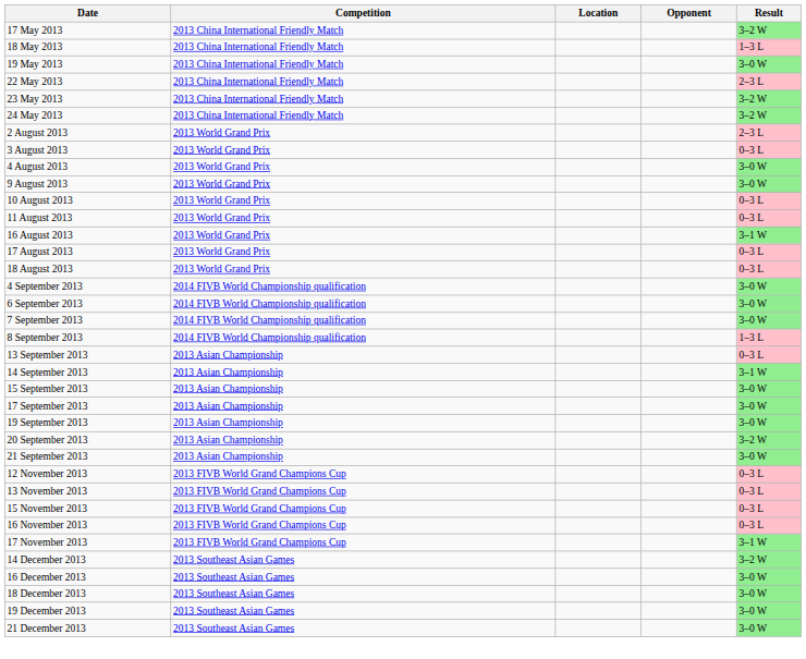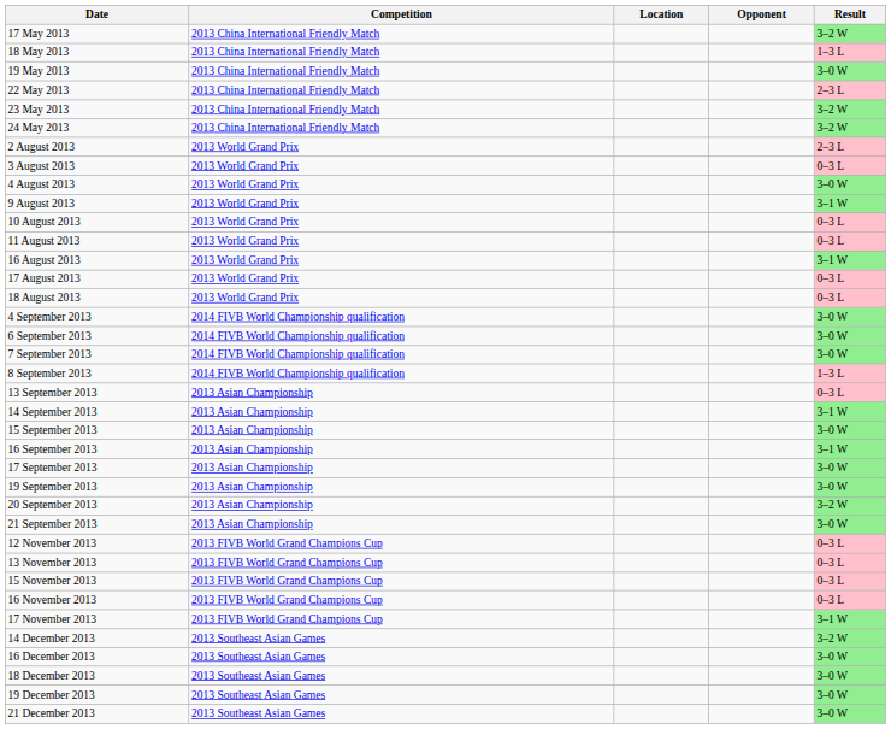 <table class="wikitable" style="font-size:90%; width:70%;">
 <tr>
 <th>Date</th>
 <th>Competition</th>
 <th>Location</th>
 <th>Opponent</th>
 <th>Result</th>
 </tr>
 <tr>
 <td>17 May 2013</td>
 <td><a href='#'>2013 China International Friendly Match</a></td>
 <td></td>
 <td></td>
 <td bgcolor="lightgreen">3–2 W</td>
 </tr>
 <tr>
 <td>18 May 2013</td>
 <td><a href='#'>2013 China International Friendly Match</a></td>
 <td></td>
 <td></td>
 <td bgcolor="pink">1–3 L</td>
 </tr>
 <tr>
 <td>19 May 2013</td>
 <td><a href='#'>2013 China International Friendly Match</a></td>
 <td></td>
 <td></td>
 <td bgcolor="lightgreen">3–0 W</td>
 </tr>
 <tr>
 <td>22 May 2013</td>
 <td><a href='#'>2013 China International Friendly Match</a></td>
 <td></td>
 <td></td>
 <td bgcolor="pink">2–3 L</td>
 </tr>
 <tr>
 <td>23 May 2013</td>
 <td><a href='#'>2013 China International Friendly Match</a></td>
 <td></td>
 <td></td>
 <td bgcolor="lightgreen">3–2 W</td>
 </tr>
 <tr>
 <td>24 May 2013</td>
 <td><a href='#'>2013 China International Friendly Match</a></td>
 <td></td>
 <td></td>
 <td bgcolor="lightgreen">3–2 W</td>
 </tr>
 <tr>
 <td>2 August 2013</td>
 <td><a href='#'>2013 World Grand Prix</a></td>
 <td></td>
 <td></td>
 <td bgcolor="pink">2–3 L</td>
 </tr>
 <tr>
 <td>3 August 2013</td>
 <td><a href='#'>2013 World Grand Prix</a></td>
 <td></td>
 <td></td>
 <td bgcolor="pink">0–3 L</td>
 </tr>
 <tr>
 <td>4 August 2013</td>
 <td><a href='#'>2013 World Grand Prix</a></td>
 <td></td>
 <td></td>
 <td bgcolor="lightgreen">3–0 W</td>
 </tr>
 <tr>
 <td>9 August 2013</td>
 <td><a href='#'>2013 World Grand Prix</a></td>
 <td></td>
 <td></td>
-<td bgcolor="lightgreen">3–0 W</td>
+<td bgcolor="lightgreen">3–1 W</td>
 </tr>
 <tr>
 <td>10 August 2013</td>
 <td><a href='#'>2013 World Grand Prix</a></td>
 <td></td>
 <td></td>
 <td bgcolor="pink">0–3 L</td>
 </tr>
 <tr>
 <td>11 August 2013</td>
 <td><a href='#'>2013 World Grand Prix</a></td>
 <td></td>
 <td></td>
 <td bgcolor="pink">0–3 L</td>
 </tr>
 <tr>
 <td>16 August 2013</td>
 <td><a href='#'>2013 World Grand Prix</a></td>
 <td></td>
 <td></td>
 <td bgcolor="lightgreen">3–1 W</td>
 </tr>
 <tr>
 <td>17 August 2013</td>
 <td><a href='#'>2013 World Grand Prix</a></td>
 <td></td>
 <td></td>
 <td bgcolor="pink">0–3 L</td>
 </tr>
 <tr>
 <td>18 August 2013</td>
 <td><a href='#'>2013 World Grand Prix</a></td>
 <td></td>
 <td></td>
 <td bgcolor="pink">0–3 L</td>
 </tr>
 <tr>
 <td>4 September 2013</td>
 <td><a href='#'>2014 FIVB World Championship qualification</a></td>
 <td></td>
 <td></td>
 <td bgcolor="lightgreen">3–0 W</td>
 </tr>
 <tr>
 <td>6 September 2013</td>
 <td><a href='#'>2014 FIVB World Championship qualification</a></td>
 <td></td>
 <td></td>
 <td bgcolor="lightgreen">3–0 W</td>
 </tr>
 <tr>
 <td>7 September 2013</td>
 <td><a href='#'>2014 FIVB World Championship qualification</a></td>
 <td></td>
 <td></td>
 <td bgcolor="lightgreen">3–0 W</td>
 </tr>
 <tr>
 <td>8 September 2013</td>
 <td><a href='#'>2014 FIVB World Championship qualification</a></td>
 <td></td>
 <td></td>
 <td bgcolor="pink">1–3 L</td>
 </tr>
 <tr>
 <td>13 September 2013</td>
 <td><a href='#'>2013 Asian Championship</a></td>
 <td></td>
 <td></td>
 <td bgcolor="pink">0–3 L</td>
 </tr>
 <tr>
 <td>14 September 2013</td>
 <td><a href='#'>2013 Asian Championship</a></td>
 <td></td>
 <td></td>
 <td bgcolor="lightgreen">3–1 W</td>
 </tr>
 <tr>
 <td>15 September 2013</td>
 <td><a href='#'>2013 Asian Championship</a></td>
 <td></td>
 <td></td>
 <td bgcolor="lightgreen">3–0 W</td>
+</tr>
+<tr>
+<td>16 September 2013</td>
+<td><a href='#'>2013 Asian Championship</a></td>
+<td></td>
+<td></td>
+<td bgcolor="lightgreen">3–1 W</td>
 </tr>
 <tr>
 <td>17 September 2013</td>
 <td><a href='#'>2013 Asian Championship</a></td>
 <td></td>
 <td></td>
 <td bgcolor="lightgreen">3–0 W</td>
 </tr>
 <tr>
 <td>19 September 2013</td>
 <td><a href='#'>2013 Asian Championship</a></td>
 <td></td>
 <td></td>
 <td bgcolor="lightgreen">3–0 W</td>
 </tr>
 <tr>
 <td>20 September 2013</td>
 <td><a href='#'>2013 Asian Championship</a></td>
 <td></td>
 <td></td>
 <td bgcolor="lightgreen">3–2 W</td>
 </tr>
 <tr>
 <td>21 September 2013</td>
 <td><a href='#'>2013 Asian Championship</a></td>
 <td></td>
 <td></td>
 <td bgcolor="lightgreen">3–0 W</td>
 </tr>
 <tr>
 <td>12 November 2013</td>
 <td><a href='#'>2013 FIVB World Grand Champions Cup</a></td>
 <td></td>
 <td></td>
 <td bgcolor="pink">0–3 L</td>
 </tr>
 <tr>
 <td>13 November 2013</td>
 <td><a href='#'>2013 FIVB World Grand Champions Cup</a></td>
 <td></td>
 <td></td>
 <td bgcolor="pink">0–3 L</td>
 </tr>
 <tr>
 <td>15 November 2013</td>
 <td><a href='#'>2013 FIVB World Grand Champions Cup</a></td>
 <td></td>
 <td></td>
 <td bgcolor="pink">0–3 L</td>
 </tr>
 <tr>
 <td>16 November 2013</td>
 <td><a href='#'>2013 FIVB World Grand Champions Cup</a></td>
 <td></td>
 <td></td>
 <td bgcolor="pink">0–3 L</td>
 </tr>
 <tr>
 <td>17 November 2013</td>
 <td><a href='#'>2013 FIVB World Grand Champions Cup</a></td>
 <td></td>
 <td></td>
 <td bgcolor="lightgreen">3–1 W</td>
 </tr>
 <tr>
 <td>14 December 2013</td>
 <td><a href='#'>2013 Southeast Asian Games</a></td>
 <td></td>
 <td></td>
 <td bgcolor="lightgreen">3–2 W</td>
 </tr>
 <tr>
 <td>16 December 2013</td>
 <td><a href='#'>2013 Southeast Asian Games</a></td>
 <td></td>
 <td></td>
 <td bgcolor="lightgreen">3–0 W</td>
 </tr>
 <tr>
 <td>18 December 2013</td>
 <td><a href='#'>2013 Southeast Asian Games</a></td>
 <td></td>
 <td></td>
 <td bgcolor="lightgreen">3–0 W</td>
 </tr>
 <tr>
 <td>19 December 2013</td>
 <td><a href='#'>2013 Southeast Asian Games</a></td>
 <td></td>
 <td></td>
 <td bgcolor="lightgreen">3–0 W</td>
 </tr>
 <tr>
 <td>21 December 2013</td>
 <td><a href='#'>2013 Southeast Asian Games</a></td>
 <td></td>
 <td></td>
 <td bgcolor="lightgreen">3–0 W</td>
 </tr>
 </table>
